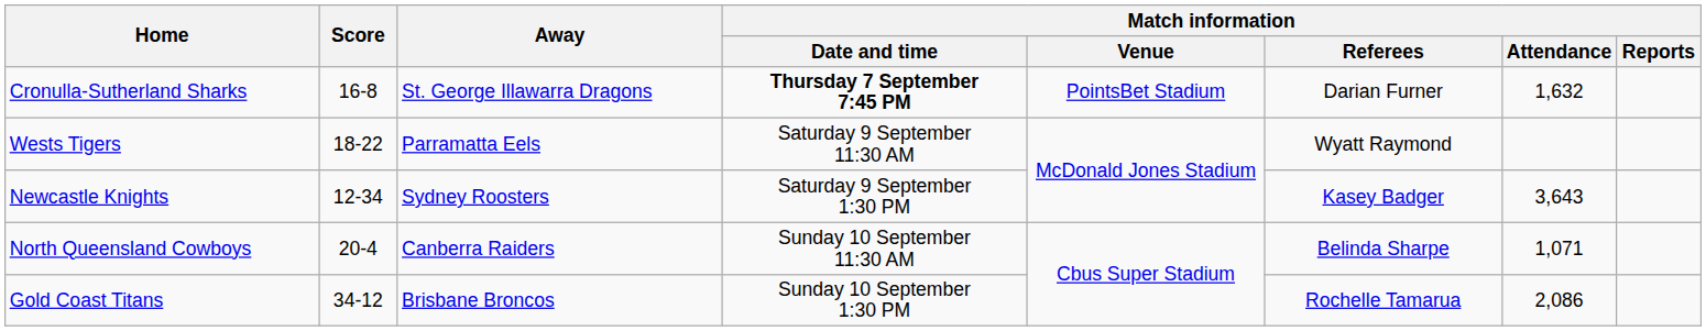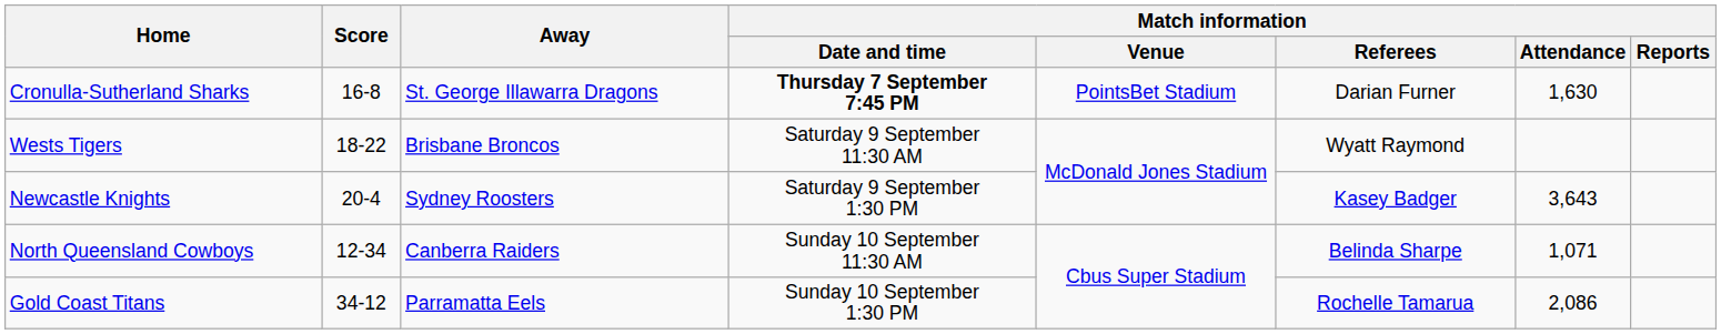 <table class="wikitable" width="100%" style="border-collapse:collapse; font-size:90%; text-align:center;">
 <tr>
 <th rowspan="2">Home</th>
 <th rowspan="2" text-align:center;>Score</th>
 <th rowspan="2">Away</th>
 <th colspan="6">Match information</th>
 </tr>
 <tr>
 <th width="18%">Date and time</th>
 <th width="14%">Venue</th>
 <th width="14%">Referees</th>
 <th width="5%">Attendance</th>
 <th width="5%">Reports</th>
 </tr>
 <tr>
 <td align="left"> <a href='#'>Cronulla-Sutherland Sharks</a></td>
 <td>16-8</td>
 <td align="left"> <a href='#'>St. George Illawarra Dragons</a></td>
 <td><strong>Thursday 7 September<br>7:45 PM</strong></td>
 <td><a href='#'>PointsBet Stadium</a></td>
 <td>Darian Furner</td>
-<td>1,632</td>
+<td>1,630</td>
 <td></td>
 </tr>
 <tr>
 <td align="left"> <a href='#'>Wests Tigers</a></td>
 <td>18-22</td>
-<td align="left"> <a href='#'>Parramatta Eels</a></td>
+<td align="left"> <a href='#'>Brisbane Broncos</a></td>
 <td>Saturday 9 September<br>11:30 AM</td>
 <td rowspan=2><a href='#'>McDonald Jones Stadium</a></td>
 <td>Wyatt Raymond</td>
 <td></td>
 <td></td>
 </tr>
 <tr>
 <td align="left"> <a href='#'>Newcastle Knights</a></td>
-<td>12-34</td>
+<td>20-4</td>
 <td align="left"> <a href='#'>Sydney Roosters</a></td>
 <td>Saturday 9 September<br>1:30 PM</td>
 <td><a href='#'>Kasey Badger</a></td>
 <td>3,643</td>
 <td></td>
 </tr>
 <tr>
 <td align="left"> <a href='#'>North Queensland Cowboys</a></td>
-<td>20-4</td>
+<td>12-34</td>
 <td align="left"> <a href='#'>Canberra Raiders</a></td>
 <td>Sunday 10 September<br>11:30 AM</td>
 <td rowspan=2><a href='#'>Cbus Super Stadium</a></td>
 <td><a href='#'>Belinda Sharpe</a></td>
 <td>1,071</td>
 <td></td>
 </tr>
 <tr>
 <td align="left"> <a href='#'>Gold Coast Titans</a></td>
 <td>34-12</td>
-<td align="left"> <a href='#'>Brisbane Broncos</a></td>
+<td align="left"> <a href='#'>Parramatta Eels</a></td>
 <td>Sunday 10 September<br>1:30 PM</td>
 <td><a href='#'>Rochelle Tamarua</a></td>
 <td>2,086</td>
 <td></td>
 </tr>
 </table>
